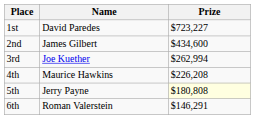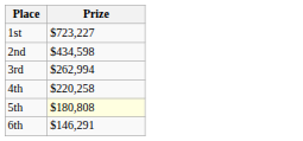 <table class="wikitable">
 <tr>
 <th style="width:50px;">Place</th>
-<th style="width:200px;">Name</th>
 <th style="width:125px;">Prize</th>
 </tr>
 <tr>
 <td>1st</td>
-<td> David Paredes</td>
 <td>$723,227</td>
 </tr>
 <tr>
 <td>2nd</td>
-<td> James Gilbert</td>
-<td>$434,600</td>
+<td>$434,598</td>
 </tr>
 <tr>
 <td>3rd</td>
-<td> <a href='#'>Joe Kuether</a></td>
 <td>$262,994</td>
 </tr>
 <tr>
 <td>4th</td>
-<td> Maurice Hawkins</td>
-<td>$226,208</td>
+<td>$220,258</td>
 </tr>
 <tr>
 <td>5th</td>
-<td> Jerry Payne</td>
 <td style="background: lightyellow;">$180,808</td>
 </tr>
 <tr>
 <td>6th</td>
-<td> Roman Valerstein</td>
 <td>$146,291</td>
 </tr>
 </table>
